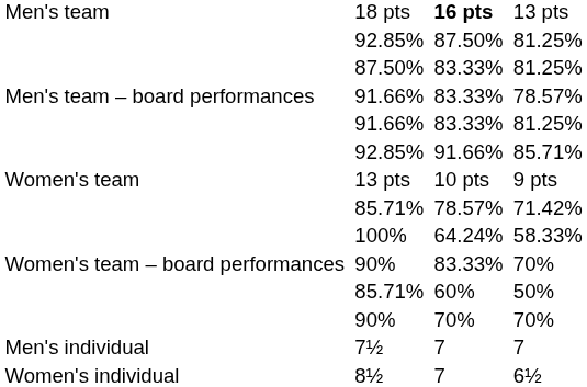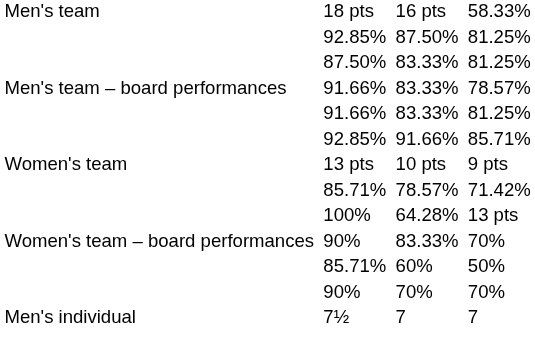 <table>
 <tr>
 </tr>
 <tr>
 <td>Men's team</td>
 <td></td>
 <td>18 pts</td>
 <td></td>
-<td><strong>16 pts</strong></td>
+<td>16 pts</td>
 <td></td>
-<td>13 pts</td>
+<td>58.33%</td>
 </tr>
 <tr>
 <td rowspan="5">Men's team – board performances</td>
 <td></td>
 <td>92.85%</td>
 <td></td>
 <td>87.50%</td>
 <td></td>
 <td>81.25%</td>
 </tr>
 <tr>
 <td></td>
 <td>87.50%</td>
 <td></td>
 <td>83.33%</td>
 <td></td>
 <td>81.25%</td>
 </tr>
 <tr>
 <td></td>
 <td>91.66%</td>
 <td></td>
 <td>83.33%</td>
 <td></td>
 <td>78.57%</td>
 </tr>
 <tr>
 <td></td>
 <td>91.66%</td>
 <td></td>
 <td>83.33%</td>
 <td></td>
 <td>81.25%</td>
 </tr>
 <tr>
 <td></td>
 <td>92.85%</td>
 <td></td>
 <td>91.66%</td>
 <td></td>
 <td>85.71%</td>
 </tr>
 <tr>
 <td>Women's team</td>
 <td></td>
 <td>13 pts</td>
 <td></td>
 <td>10 pts</td>
 <td></td>
 <td>9 pts</td>
 </tr>
 <tr>
 <td rowspan="5">Women's team – board performances</td>
 <td></td>
 <td>85.71%</td>
 <td></td>
 <td>78.57%</td>
 <td></td>
 <td>71.42%</td>
 </tr>
 <tr>
 <td></td>
 <td>100%</td>
 <td></td>
-<td>64.24%</td>
+<td>64.28%</td>
 <td></td>
-<td>58.33%</td>
+<td>13 pts</td>
 </tr>
 <tr>
 <td></td>
 <td>90%</td>
 <td></td>
 <td>83.33%</td>
 <td></td>
 <td>70%</td>
 </tr>
 <tr>
 <td></td>
 <td>85.71%</td>
 <td></td>
 <td>60%</td>
 <td></td>
 <td>50%</td>
 </tr>
 <tr>
 <td></td>
 <td>90%</td>
 <td></td>
 <td>70%</td>
 <td></td>
 <td>70%</td>
 </tr>
 <tr valign="top">
 <td>Men's individual</td>
 <td></td>
 <td>7½</td>
 <td></td>
 <td>7</td>
 <td></td>
 <td>7</td>
 </tr>
-<tr valign="top">
-<td>Women's individual</td>
-<td></td>
-<td>8½</td>
-<td></td>
-<td>7</td>
-<td></td>
-<td>6½</td>
-</tr>
 </table>
